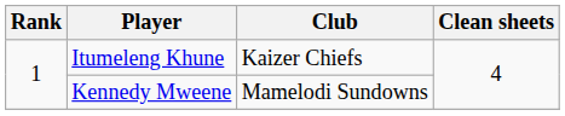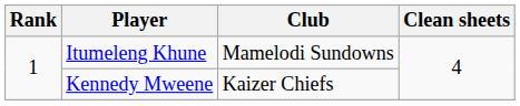 <table class="wikitable sortable" style="text-align:center">
 <tr>
 <th>Rank</th>
 <th>Player</th>
 <th>Club</th>
 <th>Clean sheets</th>
 </tr>
 <tr>
 <td rowspan="2">1</td>
 <td align="left"> <a href='#'>Itumeleng Khune</a></td>
-<td align="left">Kaizer Chiefs</td>
+<td align="left">Mamelodi Sundowns</td>
 <td rowspan="2">4</td>
 </tr>
 <tr>
 <td align="left"> <a href='#'>Kennedy Mweene</a></td>
-<td align="left">Mamelodi Sundowns</td>
+<td align="left">Kaizer Chiefs</td>
 </tr>
 <tr>
 </tr>
 </table>
